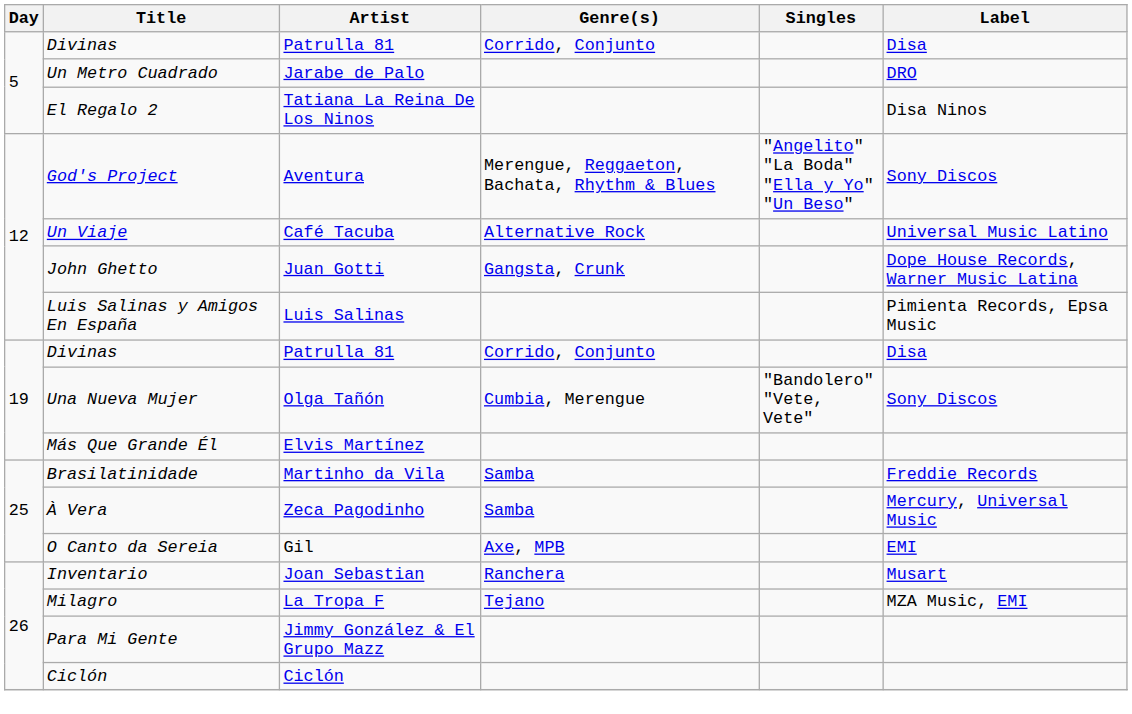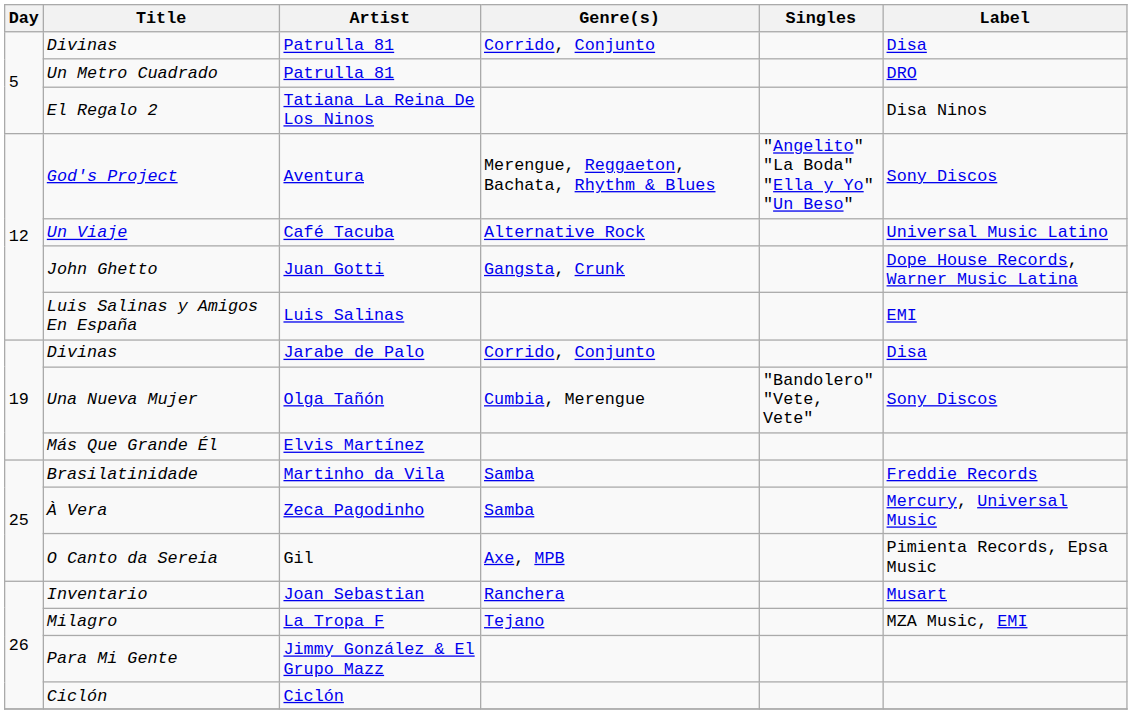 <table class="wikitable sortable" style="text-align: left;">
 <tr>
 <th>Day</th>
 <th>Title</th>
 <th>Artist</th>
 <th>Genre(s)</th>
 <th>Singles</th>
 <th>Label</th>
 </tr>
 <tr>
 <td rowspan="3">5</td>
 <td><em>Divinas</em></td>
 <td><a href='#'>Patrulla 81</a></td>
 <td><a href='#'>Corrido</a>, <a href='#'>Conjunto</a></td>
 <td></td>
 <td><a href='#'>Disa</a></td>
 </tr>
 <tr>
 <td><em>Un Metro Cuadrado</em></td>
-<td><a href='#'>Jarabe de Palo</a></td>
+<td><a href='#'>Patrulla 81</a></td>
 <td></td>
 <td></td>
 <td><a href='#'>DRO</a></td>
 </tr>
 <tr>
 <td><em>El Regalo 2</em></td>
 <td><a href='#'>Tatiana La Reina De Los Ninos</a></td>
 <td></td>
 <td></td>
 <td>Disa Ninos</td>
 </tr>
 <tr>
 <td rowspan="4">12</td>
 <td><em><a href='#'>God's Project</a></em></td>
 <td><a href='#'>Aventura</a></td>
 <td>Merengue, <a href='#'>Reggaeton</a>, Bachata, <a href='#'>Rhythm & Blues</a></td>
 <td>"<a href='#'>Angelito</a>"<br>"La Boda"<br>"<a href='#'>Ella y Yo</a>"<br>"<a href='#'>Un Beso</a>"</td>
 <td><a href='#'>Sony Discos</a></td>
 </tr>
 <tr>
 <td><em><a href='#'>Un Viaje</a></em></td>
 <td><a href='#'>Café Tacuba</a></td>
 <td><a href='#'>Alternative Rock</a></td>
 <td></td>
 <td><a href='#'>Universal Music Latino</a></td>
 </tr>
 <tr>
 <td><em>John Ghetto</em></td>
 <td><a href='#'>Juan Gotti</a></td>
 <td><a href='#'>Gangsta</a>, <a href='#'>Crunk</a></td>
 <td></td>
 <td><a href='#'>Dope House Records</a>, <a href='#'>Warner Music Latina</a></td>
 </tr>
 <tr>
 <td><em> Luis Salinas y Amigos En España</em></td>
 <td><a href='#'>Luis Salinas</a></td>
 <td></td>
 <td></td>
-<td>Pimienta Records, Epsa Music</td>
+<td><a href='#'>EMI</a></td>
 </tr>
 <tr>
 <td rowspan="3">19</td>
 <td><em>Divinas</em></td>
-<td><a href='#'>Patrulla 81</a></td>
+<td><a href='#'>Jarabe de Palo</a></td>
 <td><a href='#'>Corrido</a>, <a href='#'>Conjunto</a></td>
 <td></td>
 <td><a href='#'>Disa</a></td>
 </tr>
 <tr>
 <td><em>Una Nueva Mujer</em></td>
 <td><a href='#'>Olga Tañón</a></td>
 <td><a href='#'>Cumbia</a>, Merengue</td>
 <td>"Bandolero"<br>"Vete, Vete"</td>
 <td><a href='#'>Sony Discos</a></td>
 </tr>
 <tr>
 <td><em>Más Que Grande Él</em></td>
 <td><a href='#'>Elvis Martínez</a></td>
 <td></td>
 <td></td>
 <td></td>
 </tr>
 <tr>
 <td rowspan="3">25</td>
 <td><em>Brasilatinidade</em></td>
 <td><a href='#'>Martinho da Vila</a></td>
 <td><a href='#'>Samba</a></td>
 <td></td>
 <td><a href='#'>Freddie Records</a></td>
 </tr>
 <tr>
 <td><em>À Vera</em></td>
 <td><a href='#'>Zeca Pagodinho</a></td>
 <td><a href='#'>Samba</a></td>
 <td></td>
 <td><a href='#'>Mercury</a>, <a href='#'>Universal Music</a></td>
 </tr>
 <tr>
 <td><em>O Canto da Sereia</em></td>
 <td>Gil</td>
 <td><a href='#'>Axe</a>, <a href='#'>MPB</a></td>
 <td></td>
-<td><a href='#'>EMI</a></td>
+<td>Pimienta Records, Epsa Music</td>
 </tr>
 <tr>
 <td rowspan="4">26</td>
 <td><em>Inventario</em></td>
 <td><a href='#'>Joan Sebastian</a></td>
 <td><a href='#'>Ranchera</a></td>
 <td></td>
 <td><a href='#'>Musart</a></td>
 </tr>
 <tr>
 <td><em>Milagro</em></td>
 <td><a href='#'>La Tropa F</a></td>
 <td><a href='#'>Tejano</a></td>
 <td></td>
 <td>MZA Music, <a href='#'>EMI</a></td>
 </tr>
 <tr>
 <td><em>Para Mi Gente</em></td>
 <td><a href='#'>Jimmy González & El Grupo Mazz</a></td>
 <td></td>
 <td></td>
 <td></td>
 </tr>
 <tr>
 <td><em>Ciclón</em></td>
 <td><a href='#'>Ciclón</a></td>
 <td></td>
 <td></td>
 <td></td>
 </tr>
 <tr>
 </tr>
 </table>
